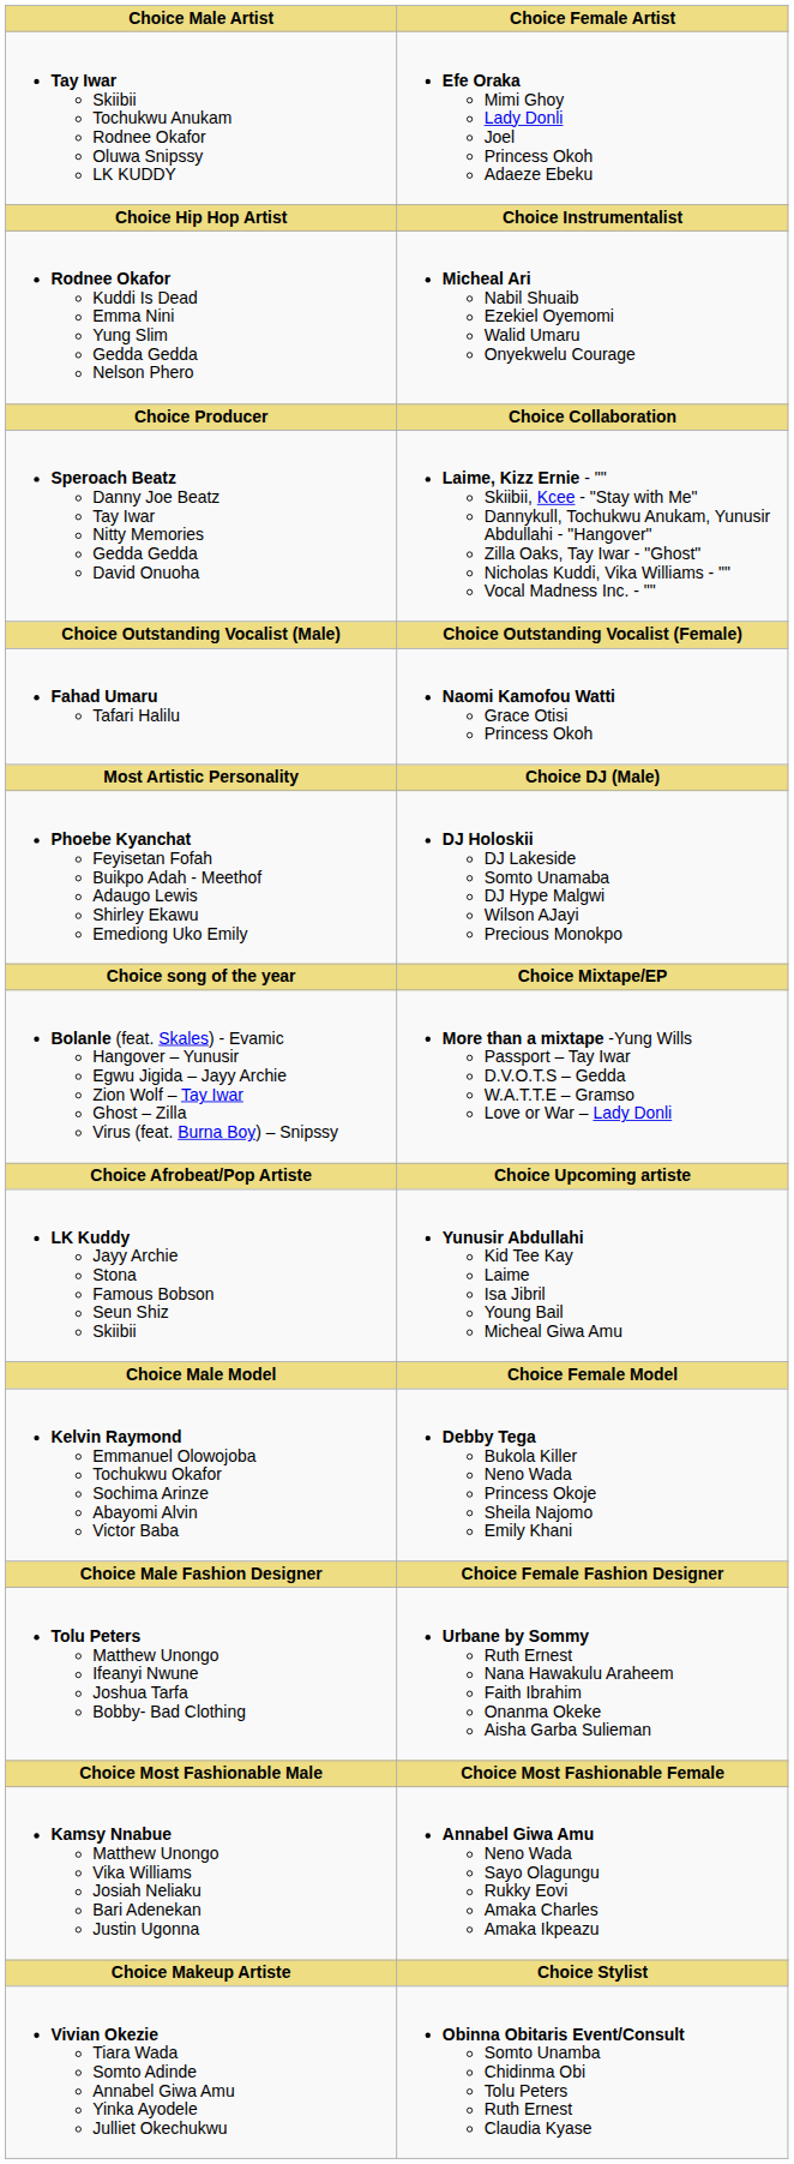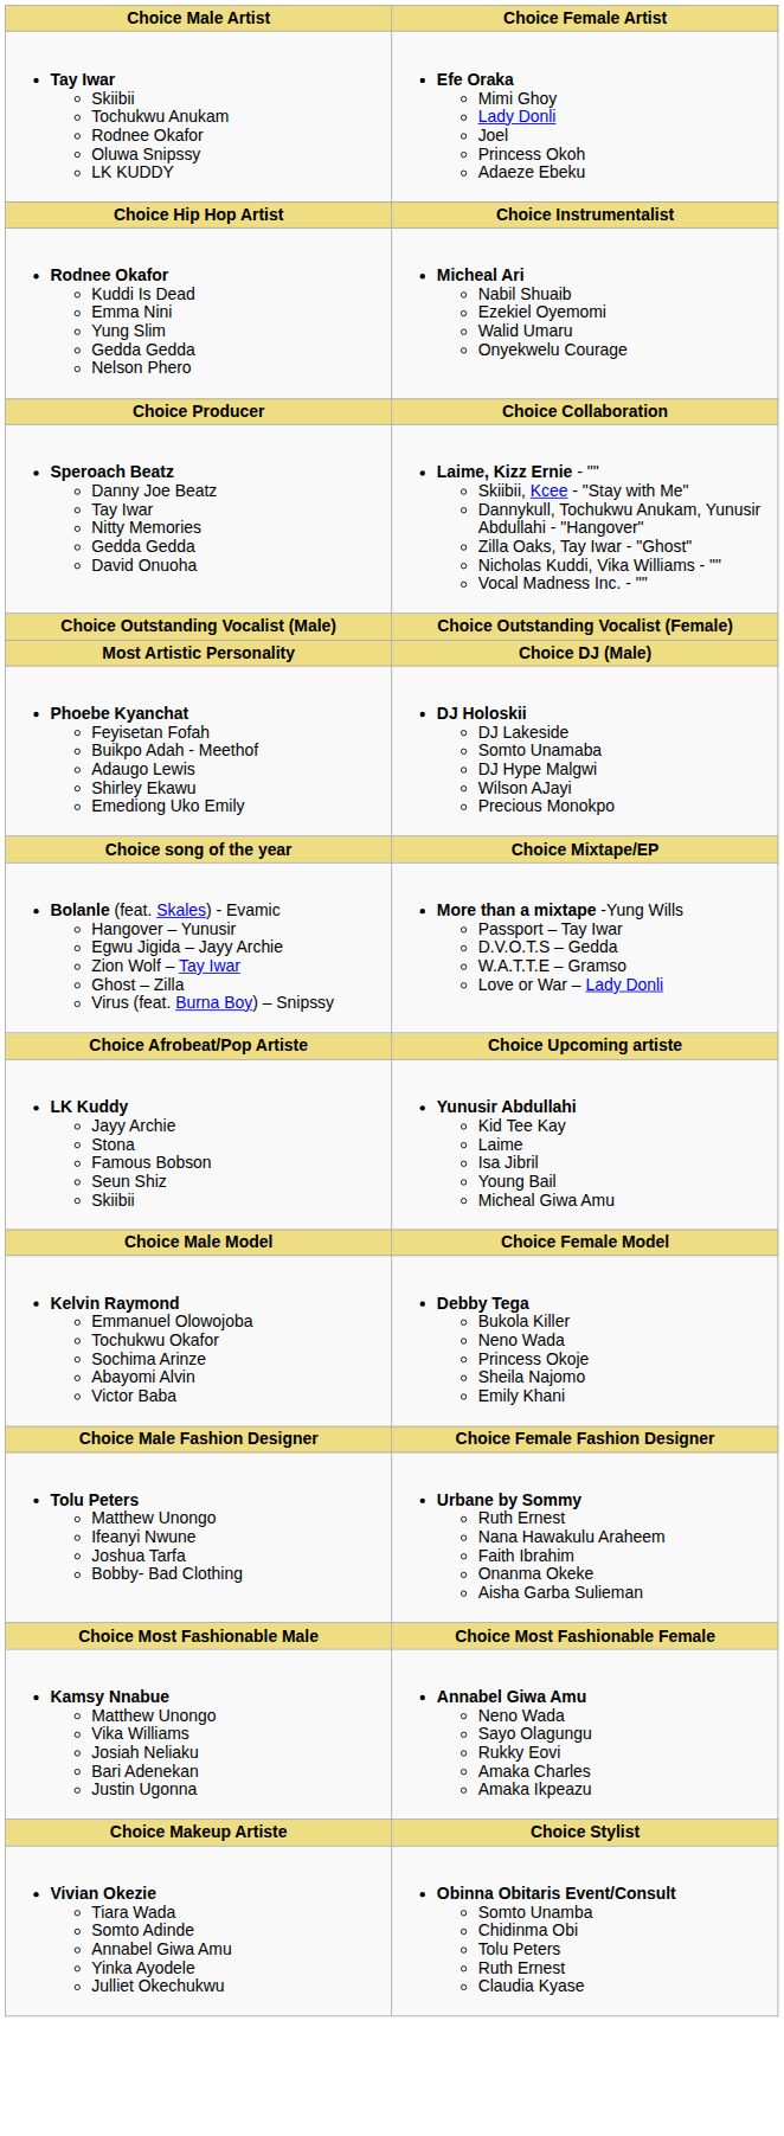 <table class=wikitable width="85%">
 <tr>
 <th style="background:#EEDD82;" ! width="50%">Choice Male Artist</th>
 <th style="background:#EEDD82;" ! width="50%">Choice Female Artist</th>
 </tr>
 <tr>
 <td valign="top"><br><ul><li><strong>Tay Iwar</strong><ul><li>Skiibii</li><li>Tochukwu Anukam</li><li>Rodnee Okafor</li><li>Oluwa Snipssy</li><li>LK KUDDY</li></ul></li></ul></td>
 <td valign="top"><br><ul><li><strong>Efe Oraka</strong><ul><li>Mimi Ghoy</li><li><a href='#'>Lady Donli</a></li><li>Joel</li><li>Princess Okoh</li><li>Adaeze Ebeku</li></ul></li></ul></td>
 </tr>
 <tr>
 <th style="background:#EEDD82;" ! width="50%">Choice Hip Hop Artist</th>
 <th style="background:#EEDD82;" ! width="50%">Choice Instrumentalist</th>
 </tr>
 <tr>
 <td valign="top"><br><ul><li><strong>Rodnee Okafor</strong><ul><li>Kuddi Is Dead</li><li>Emma Nini</li><li>Yung Slim</li><li>Gedda Gedda</li><li>Nelson Phero</li></ul></li></ul></td>
 <td valign="top"><br><ul><li><strong>Micheal Ari</strong><ul><li>Nabil Shuaib</li><li>Ezekiel Oyemomi</li><li>Walid Umaru</li><li>Onyekwelu Courage</li></ul></li></ul></td>
 </tr>
 <tr>
 <th style="background:#EEDD82;" ! width="50%">Choice Producer</th>
 <th style="background:#EEDD82;" ! width="50%">Choice Collaboration</th>
 </tr>
 <tr>
 <td valign="top"><br><ul><li><strong>Speroach Beatz</strong><ul><li>Danny Joe Beatz</li><li>Tay Iwar</li><li>Nitty Memories</li><li>Gedda Gedda</li><li>David Onuoha</li></ul></li></ul></td>
 <td valign="top"><br><ul><li><strong>Laime, Kizz Ernie</strong> - ""<ul><li>Skiibii, <a href='#'>Kcee</a> - "Stay with Me"</li><li>Dannykull, Tochukwu Anukam, Yunusir Abdullahi - "Hangover"</li><li>Zilla Oaks, Tay Iwar - "Ghost"</li><li>Nicholas Kuddi, Vika Williams - ""</li><li>Vocal Madness Inc. - ""</li></ul></li></ul></td>
 </tr>
 <tr>
 <th style="background:#EEDD82;" ! width="50%">Choice Outstanding Vocalist (Male)</th>
 <th style="background:#EEDD82;" ! width="50%">Choice Outstanding Vocalist (Female)</th>
-</tr>
-<tr>
-<td valign="top"><br><ul><li><strong>Fahad Umaru</strong><ul><li>Tafari Halilu</li></ul></li></ul></td>
-<td valign="top"><br><ul><li><strong>Naomi Kamofou Watti </strong><ul><li>Grace Otisi</li><li>Princess Okoh</li></ul></li></ul></td>
 </tr>
 <tr>
 <th style="background:#EEDD82;" ! width="50%">Most Artistic Personality</th>
 <th style="background:#EEDD82;" ! width="50%">Choice DJ (Male)</th>
 </tr>
 <tr>
 <td valign="top"><br><ul><li><strong>Phoebe Kyanchat</strong><ul><li>Feyisetan Fofah</li><li>Buikpo Adah - Meethof</li><li>Adaugo Lewis</li><li>Shirley Ekawu</li><li>Emediong Uko Emily</li></ul></li></ul></td>
 <td valign="top"><br><ul><li><strong>DJ Holoskii</strong><ul><li>DJ Lakeside</li><li>Somto Unamaba</li><li>DJ Hype Malgwi</li><li>Wilson AJayi</li><li>Precious Monokpo</li></ul></li></ul></td>
 </tr>
 <tr>
 <th style="background:#EEDD82;" ! width="50%">Choice song of the year</th>
 <th style="background:#EEDD82;" ! width="50%">Choice Mixtape/EP</th>
 </tr>
 <tr>
 <td valign="top"><br><ul><li><strong>Bolanle</strong> (feat. <a href='#'>Skales</a>) - Evamic<ul><li>Hangover – Yunusir</li><li>Egwu Jigida – Jayy Archie</li><li>Zion Wolf –  <a href='#'>Tay Iwar</a></li><li>Ghost – Zilla</li><li>Virus (feat. <a href='#'>Burna Boy</a>) – Snipssy</li></ul></li></ul></td>
 <td valign="top"><br><ul><li><strong>More than a mixtape</strong> -Yung Wills<ul><li>Passport – Tay Iwar</li><li>D.V.O.T.S – Gedda</li><li>W.A.T.T.E – Gramso</li><li>Love or War – <a href='#'>Lady Donli</a></li></ul></li></ul></td>
 </tr>
 <tr>
 <th style="background:#EEDD82;" ! width="50%">Choice Afrobeat/Pop Artiste</th>
 <th style="background:#EEDD82;" ! width="50%">Choice Upcoming artiste</th>
 </tr>
 <tr>
 <td valign="top"><br><ul><li><strong>LK Kuddy</strong><ul><li>Jayy Archie</li><li>Stona</li><li>Famous Bobson</li><li>Seun Shiz</li><li>Skiibii</li></ul></li></ul></td>
 <td valign="top"><br><ul><li><strong>Yunusir Abdullahi</strong><ul><li>Kid Tee Kay</li><li>Laime</li><li>Isa Jibril</li><li>Young Bail</li><li>Micheal Giwa Amu</li></ul></li></ul></td>
 </tr>
 <tr>
 <th style="background:#EEDD82;" ! width="50%">Choice Male Model</th>
 <th style="background:#EEDD82;" ! width="50%">Choice Female Model</th>
 </tr>
 <tr>
 <td valign="top"><br><ul><li><strong>Kelvin Raymond</strong><ul><li>Emmanuel Olowojoba</li><li>Tochukwu Okafor</li><li>Sochima Arinze</li><li>Abayomi Alvin</li><li>Victor Baba</li></ul></li></ul></td>
 <td valign="top"><br><ul><li><strong>Debby Tega</strong><ul><li>Bukola Killer</li><li>Neno Wada</li><li>Princess Okoje</li><li>Sheila Najomo</li><li>Emily Khani</li></ul></li></ul></td>
 </tr>
 <tr>
 <th style="background:#EEDD82;" ! width="50%">Choice Male Fashion Designer</th>
 <th style="background:#EEDD82;" ! width="50%">Choice Female Fashion Designer</th>
 </tr>
 <tr>
 <td valign="top"><br><ul><li><strong>Tolu Peters</strong><ul><li>Matthew Unongo</li><li>Ifeanyi Nwune</li><li>Joshua Tarfa</li><li>Bobby- Bad Clothing</li></ul></li></ul></td>
 <td valign="top"><br><ul><li><strong>Urbane by Sommy</strong><ul><li>Ruth Ernest</li><li>Nana Hawakulu Araheem</li><li>Faith Ibrahim</li><li>Onanma Okeke</li><li>Aisha Garba Sulieman</li></ul></li></ul></td>
 </tr>
 <tr>
 <th style="background:#EEDD82;" ! width="50%">Choice Most Fashionable Male</th>
 <th style="background:#EEDD82;" ! width="50%">Choice Most Fashionable Female</th>
 </tr>
 <tr>
 <td valign="top"><br><ul><li><strong>Kamsy Nnabue</strong><ul><li>Matthew Unongo</li><li>Vika Williams</li><li>Josiah Neliaku</li><li>Bari Adenekan</li><li>Justin Ugonna</li></ul></li></ul></td>
 <td valign="top"><br><ul><li><strong>Annabel Giwa Amu</strong><ul><li>Neno Wada</li><li>Sayo Olagungu</li><li>Rukky Eovi</li><li>Amaka Charles</li><li>Amaka Ikpeazu</li></ul></li></ul></td>
 </tr>
 <tr>
 <th style="background:#EEDD82;" ! width="50%">Choice Makeup Artiste</th>
 <th style="background:#EEDD82;" ! width="50%">Choice Stylist</th>
 </tr>
 <tr>
 <td valign="top"><br><ul><li><strong>Vivian Okezie</strong><ul><li>Tiara Wada</li><li>Somto Adinde</li><li>Annabel Giwa Amu</li><li>Yinka Ayodele</li><li>Julliet Okechukwu</li></ul></li></ul></td>
 <td valign="top"><br><ul><li><strong>Obinna Obitaris Event/Consult</strong><ul><li>Somto Unamba</li><li>Chidinma Obi</li><li>Tolu Peters</li><li>Ruth Ernest</li><li>Claudia Kyase</li></ul></li></ul></td>
 </tr>
 </table>
